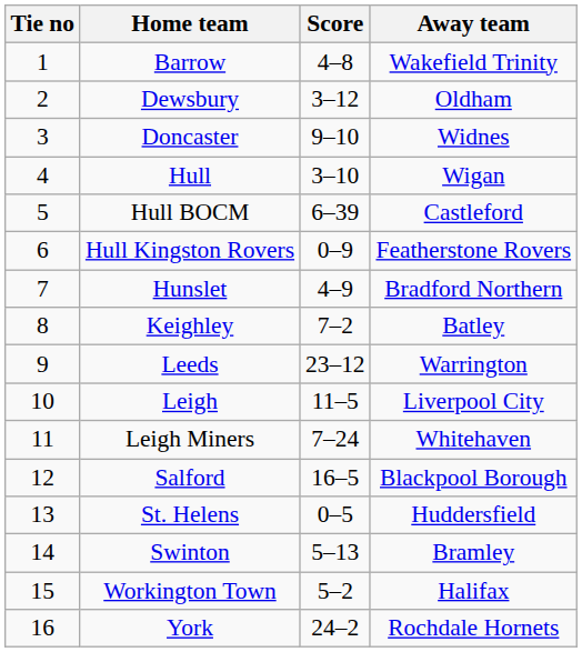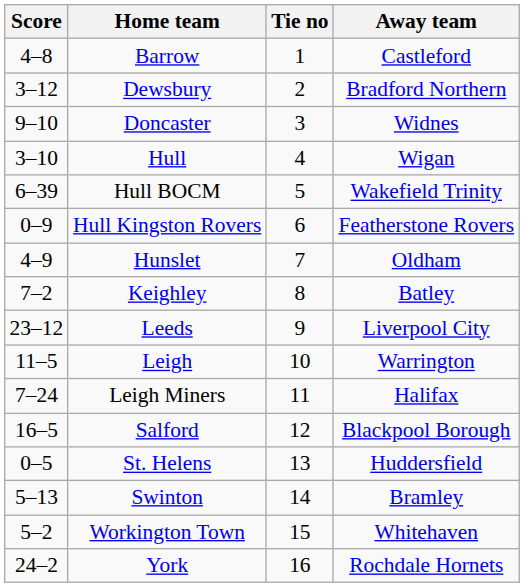 <table class="wikitable" style="text-align:center">
 <tr>
+<th>Score</th>
+<th>Home team</th>
 <th>Tie no</th>
-<th>Home team</th>
-<th>Score</th>
 <th>Away team</th>
 </tr>
 <tr>
+<td>4–8</td>
+<td><a href='#'>Barrow</a></td>
 <td>1</td>
-<td><a href='#'>Barrow</a></td>
-<td>4–8</td>
+<td><a href='#'>Castleford</a></td>
+</tr>
+<tr>
+<td>3–12</td>
+<td><a href='#'>Dewsbury</a></td>
+<td>2</td>
+<td><a href='#'>Bradford Northern</a></td>
+</tr>
+<tr>
+<td>9–10</td>
+<td><a href='#'>Doncaster</a></td>
+<td>3</td>
+<td><a href='#'>Widnes</a></td>
+</tr>
+<tr>
+<td>3–10</td>
+<td><a href='#'>Hull</a></td>
+<td>4</td>
+<td><a href='#'>Wigan</a></td>
+</tr>
+<tr>
+<td>6–39</td>
+<td>Hull BOCM</td>
+<td>5</td>
 <td><a href='#'>Wakefield Trinity</a></td>
 </tr>
 <tr>
-<td>2</td>
-<td><a href='#'>Dewsbury</a></td>
-<td>3–12</td>
+<td>0–9</td>
+<td><a href='#'>Hull Kingston Rovers</a></td>
+<td>6</td>
+<td><a href='#'>Featherstone Rovers</a></td>
+</tr>
+<tr>
+<td>4–9</td>
+<td><a href='#'>Hunslet</a></td>
+<td>7</td>
 <td><a href='#'>Oldham</a></td>
 </tr>
 <tr>
-<td>3</td>
-<td><a href='#'>Doncaster</a></td>
-<td>9–10</td>
-<td><a href='#'>Widnes</a></td>
-</tr>
-<tr>
-<td>4</td>
-<td><a href='#'>Hull</a></td>
-<td>3–10</td>
-<td><a href='#'>Wigan</a></td>
-</tr>
-<tr>
-<td>5</td>
-<td>Hull BOCM</td>
-<td>6–39</td>
-<td><a href='#'>Castleford</a></td>
-</tr>
-<tr>
-<td>6</td>
-<td><a href='#'>Hull Kingston Rovers</a></td>
-<td>0–9</td>
-<td><a href='#'>Featherstone Rovers</a></td>
-</tr>
-<tr>
-<td>7</td>
-<td><a href='#'>Hunslet</a></td>
-<td>4–9</td>
-<td><a href='#'>Bradford Northern</a></td>
-</tr>
-<tr>
+<td>7–2</td>
+<td><a href='#'>Keighley</a></td>
 <td>8</td>
-<td><a href='#'>Keighley</a></td>
-<td>7–2</td>
 <td><a href='#'>Batley</a></td>
 </tr>
 <tr>
+<td>23–12</td>
+<td><a href='#'>Leeds</a></td>
 <td>9</td>
-<td><a href='#'>Leeds</a></td>
-<td>23–12</td>
+<td><a href='#'>Liverpool City</a></td>
+</tr>
+<tr>
+<td>11–5</td>
+<td><a href='#'>Leigh</a></td>
+<td>10</td>
 <td><a href='#'>Warrington</a></td>
 </tr>
 <tr>
-<td>10</td>
-<td><a href='#'>Leigh</a></td>
-<td>11–5</td>
-<td><a href='#'>Liverpool City</a></td>
+<td>7–24</td>
+<td>Leigh Miners</td>
+<td>11</td>
+<td><a href='#'>Halifax</a></td>
 </tr>
 <tr>
-<td>11</td>
-<td>Leigh Miners</td>
-<td>7–24</td>
+<td>16–5</td>
+<td><a href='#'>Salford</a></td>
+<td>12</td>
+<td><a href='#'>Blackpool Borough</a></td>
+</tr>
+<tr>
+<td>0–5</td>
+<td><a href='#'>St. Helens</a></td>
+<td>13</td>
+<td><a href='#'>Huddersfield</a></td>
+</tr>
+<tr>
+<td>5–13</td>
+<td><a href='#'>Swinton</a></td>
+<td>14</td>
+<td><a href='#'>Bramley</a></td>
+</tr>
+<tr>
+<td>5–2</td>
+<td><a href='#'>Workington Town</a></td>
+<td>15</td>
 <td><a href='#'>Whitehaven</a></td>
 </tr>
 <tr>
-<td>12</td>
-<td><a href='#'>Salford</a></td>
-<td>16–5</td>
-<td><a href='#'>Blackpool Borough</a></td>
-</tr>
-<tr>
-<td>13</td>
-<td><a href='#'>St. Helens</a></td>
-<td>0–5</td>
-<td><a href='#'>Huddersfield</a></td>
-</tr>
-<tr>
-<td>14</td>
-<td><a href='#'>Swinton</a></td>
-<td>5–13</td>
-<td><a href='#'>Bramley</a></td>
-</tr>
-<tr>
-<td>15</td>
-<td><a href='#'>Workington Town</a></td>
-<td>5–2</td>
-<td><a href='#'>Halifax</a></td>
-</tr>
-<tr>
+<td>24–2</td>
+<td><a href='#'>York</a></td>
 <td>16</td>
-<td><a href='#'>York</a></td>
-<td>24–2</td>
 <td><a href='#'>Rochdale Hornets</a></td>
 </tr>
 </table>
